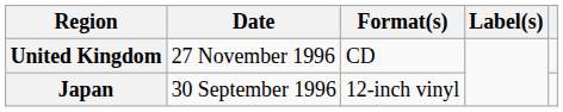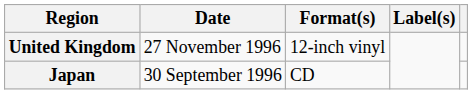 <table class="wikitable plainrowheaders">
 <tr>
 <th scope="col">Region</th>
 <th scope="col">Date</th>
 <th scope="col">Format(s)</th>
 <th scope="col">Label(s)</th>
 <th scope="col"></th>
 </tr>
 <tr>
 <th scope="row">United Kingdom</th>
 <td>27 November 1996</td>
-<td>CD</td>
+<td>12-inch vinyl</td>
 <td rowspan="2"></td>
 <td></td>
 </tr>
 <tr>
 <th scope="row">Japan</th>
 <td>30 September 1996</td>
-<td>12-inch vinyl</td>
+<td>CD</td>
 <td></td>
 </tr>
 </table>
